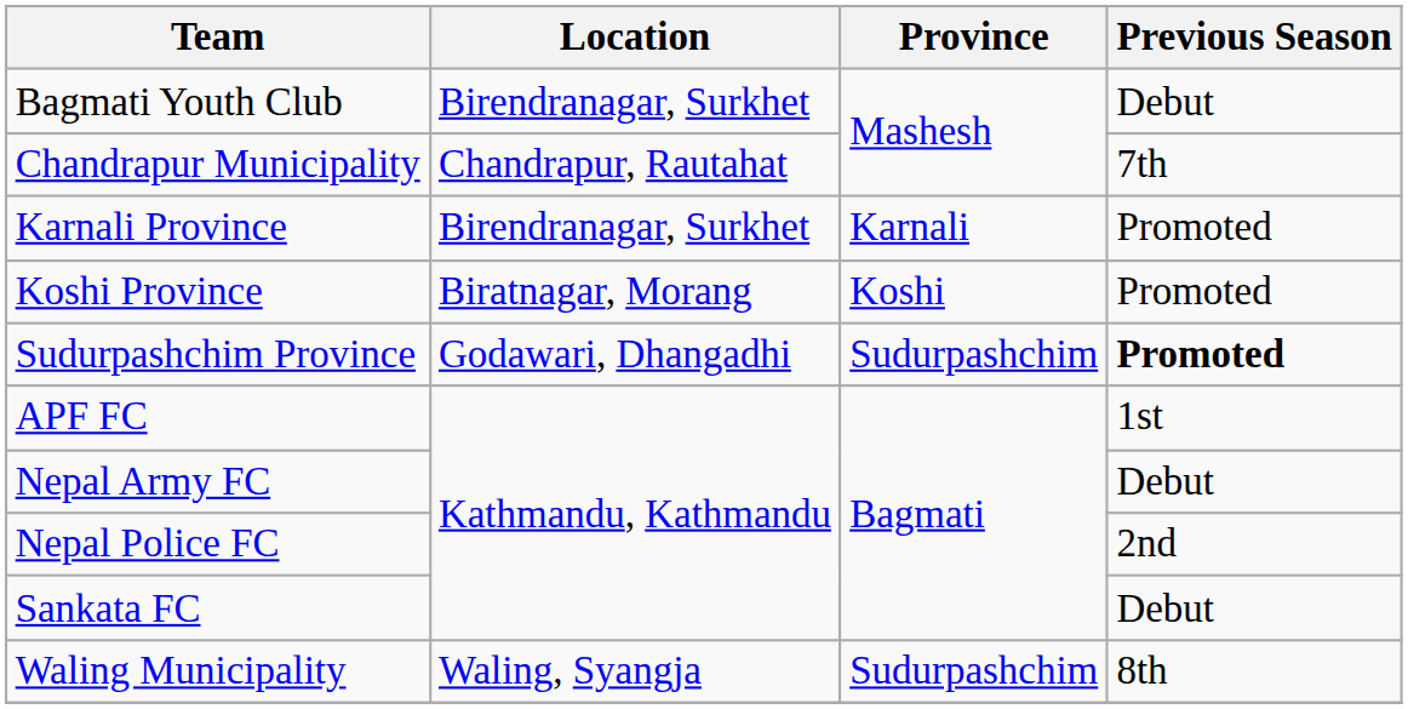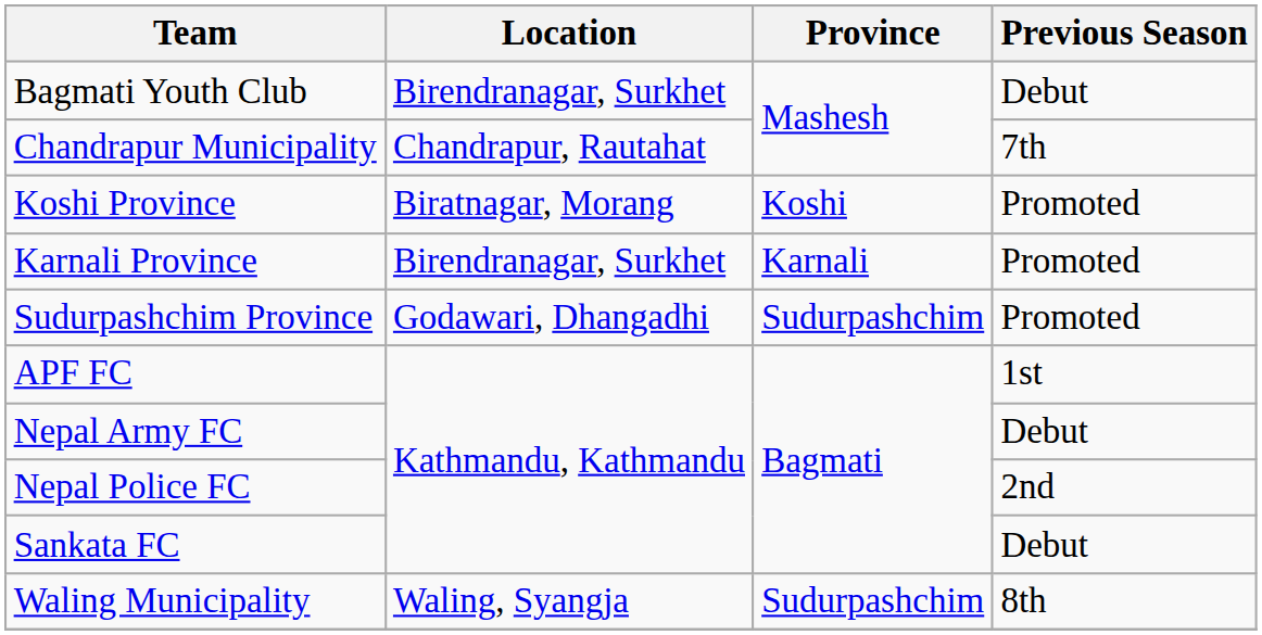 <table class="wikitable sortable">
 <tr>
 <th>Team</th>
 <th>Location</th>
 <th>Province</th>
 <th>Previous Season</th>
 </tr>
 <tr>
 <td>Bagmati Youth Club</td>
 <td><a href='#'>Birendranagar</a>, <a href='#'>Surkhet</a></td>
 <td rowspan="2"><a href='#'>Mashesh</a></td>
 <td>Debut</td>
 </tr>
 <tr>
 <td><a href='#'>Chandrapur Municipality</a></td>
 <td><a href='#'>Chandrapur</a>, <a href='#'>Rautahat</a></td>
 <td>7th</td>
 </tr>
 <tr>
+<td><a href='#'>Koshi Province</a></td>
+<td><a href='#'>Biratnagar</a>, <a href='#'>Morang</a></td>
+<td><a href='#'>Koshi</a></td>
+<td>Promoted</td>
+</tr>
+<tr>
 <td><a href='#'>Karnali Province</a></td>
 <td><a href='#'>Birendranagar</a>, <a href='#'>Surkhet</a></td>
 <td><a href='#'>Karnali</a></td>
 <td>Promoted</td>
 </tr>
 <tr>
-<td><a href='#'>Koshi Province</a></td>
-<td><a href='#'>Biratnagar</a>, <a href='#'>Morang</a></td>
-<td><a href='#'>Koshi</a></td>
-<td>Promoted</td>
-</tr>
-<tr>
 <td><a href='#'>Sudurpashchim Province</a></td>
 <td><a href='#'>Godawari</a>, <a href='#'>Dhangadhi</a></td>
 <td><a href='#'>Sudurpashchim</a></td>
-<td><strong>Promoted</strong></td>
+<td>Promoted</td>
 </tr>
 <tr>
 <td><a href='#'>APF FC</a></td>
 <td rowspan="4"><a href='#'>Kathmandu</a>, <a href='#'>Kathmandu</a></td>
 <td rowspan="4"><a href='#'>Bagmati</a></td>
 <td>1st</td>
 </tr>
 <tr>
 <td><a href='#'>Nepal Army FC</a></td>
 <td>Debut</td>
 </tr>
 <tr>
 <td><a href='#'>Nepal Police FC</a></td>
 <td>2nd</td>
 </tr>
 <tr>
 <td><a href='#'>Sankata FC</a></td>
 <td>Debut</td>
 </tr>
 <tr>
 <td><a href='#'>Waling Municipality</a></td>
 <td><a href='#'>Waling</a>, <a href='#'>Syangja</a></td>
 <td><a href='#'>Sudurpashchim</a></td>
 <td>8th</td>
 </tr>
 <tr>
 </tr>
 </table>
